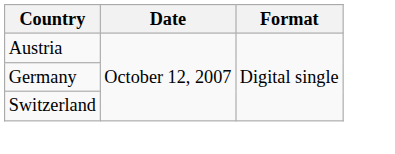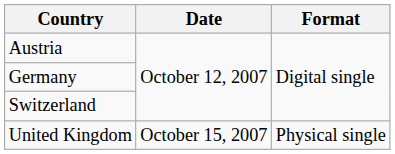 <table class="wikitable">
 <tr>
 <th>Country</th>
 <th>Date</th>
 <th>Format</th>
 </tr>
 <tr>
 <td>Austria</td>
 <td rowspan="3">October 12, 2007</td>
 <td rowspan="3">Digital single</td>
 </tr>
 <tr>
 <td>Germany</td>
 </tr>
 <tr>
 <td>Switzerland</td>
 </tr>
+<tr>
+<td>United Kingdom</td>
+<td>October 15, 2007</td>
+<td>Physical single</td>
+</tr>
 </table>
